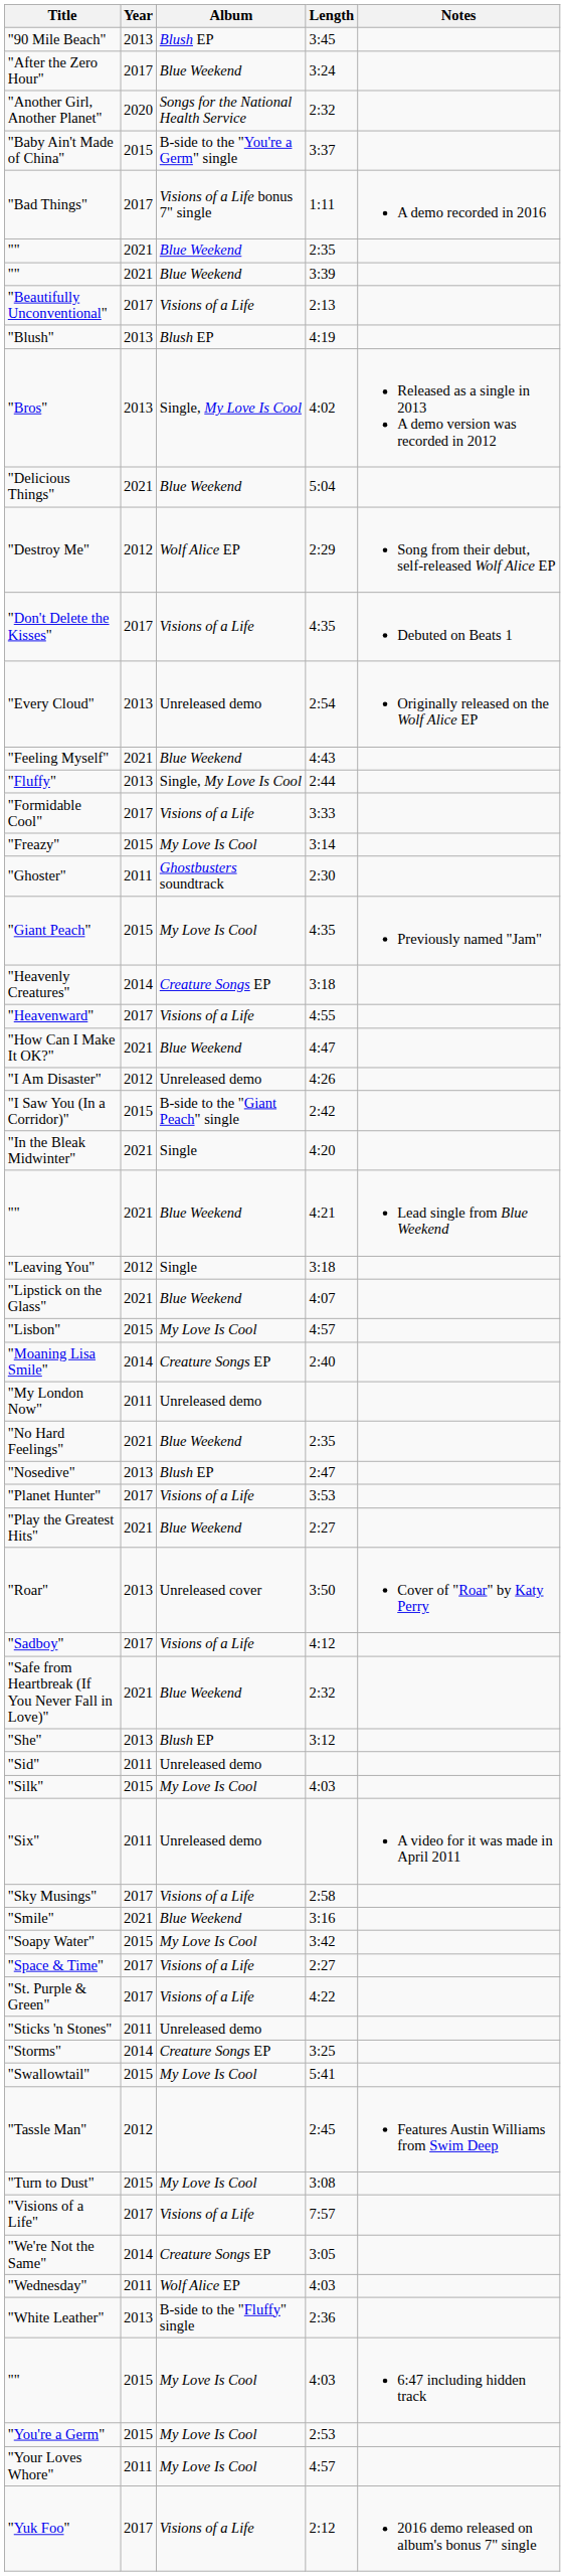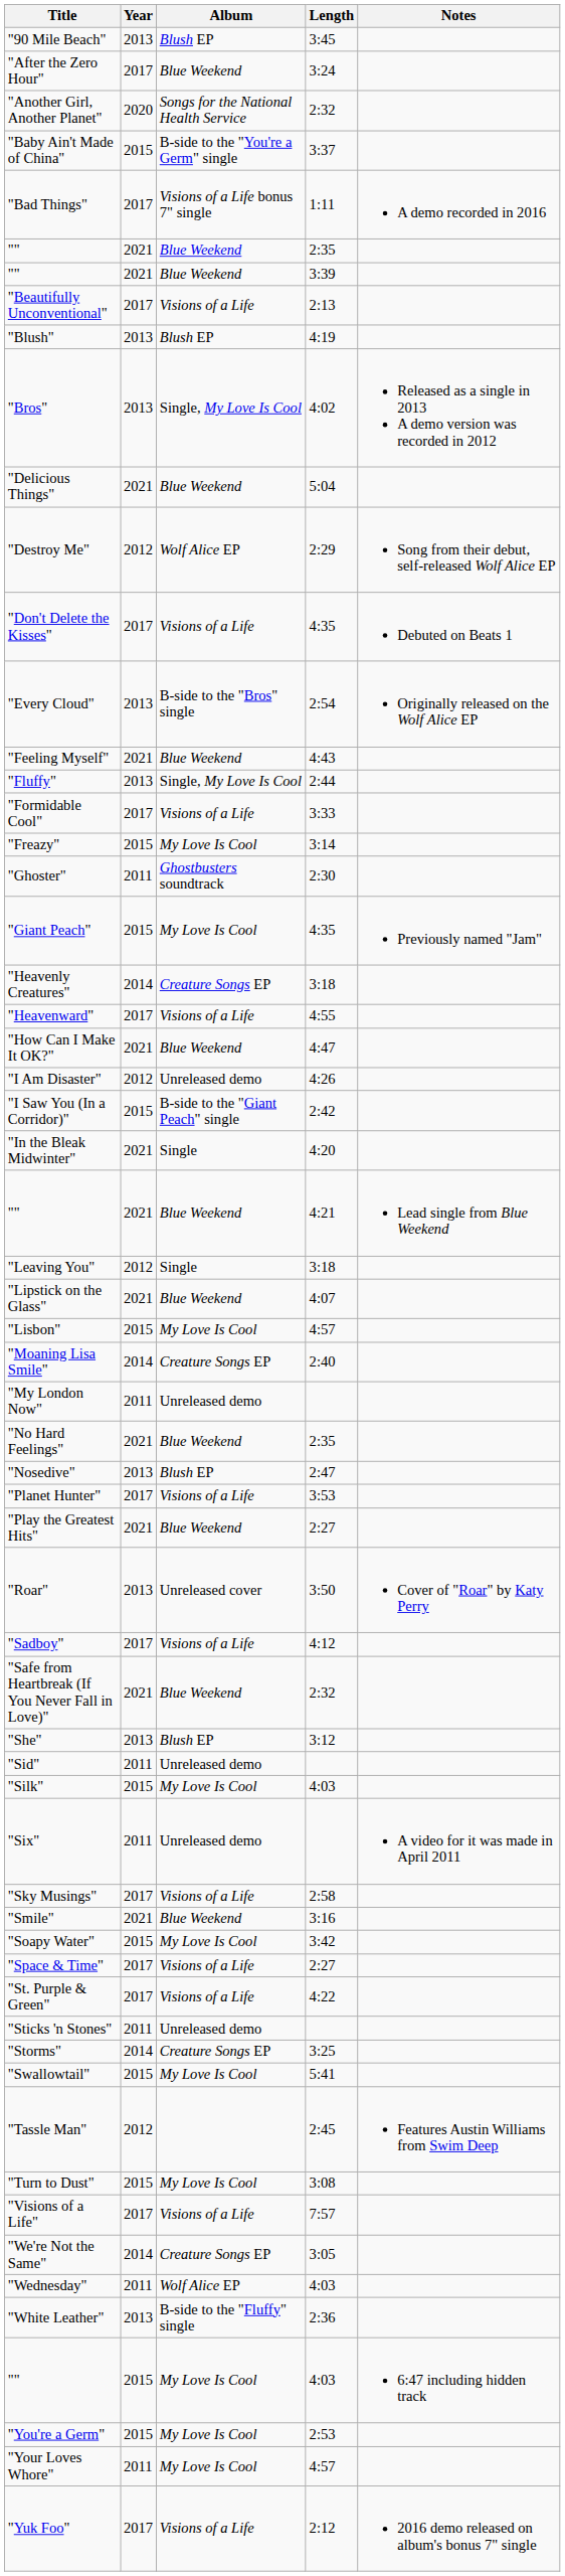 <table class="wikitable sortable">
 <tr>
 <th style="width:21%;">Title</th>
 <th style="width:1%;">Year</th>
 <th style="width:28%;">Album</th>
 <th style="width:1%;">Length</th>
 <th style="width:38%;">Notes</th>
 </tr>
 <tr>
 <td>"90 Mile Beach"</td>
 <td>2013</td>
 <td><em><a href='#'>Blush</a></em> EP</td>
 <td>3:45</td>
 <td></td>
 </tr>
 <tr>
 <td>"After the Zero Hour"</td>
 <td>2017</td>
 <td><em>Blue Weekend</em></td>
 <td>3:24</td>
 <td></td>
 </tr>
 <tr>
 <td>"Another Girl, Another Planet"</td>
 <td>2020</td>
 <td><em>Songs for the National Health Service</em></td>
 <td>2:32</td>
 <td></td>
 </tr>
 <tr>
 <td>"Baby Ain't Made of China"</td>
 <td>2015</td>
 <td>B-side to the "<a href='#'>You're a Germ</a>" single</td>
 <td>3:37</td>
 <td></td>
 </tr>
 <tr>
 <td>"Bad Things"</td>
 <td>2017</td>
 <td><em>Visions of a Life</em> bonus 7" single</td>
 <td>1:11</td>
 <td><br><ul><li>A demo recorded in 2016</li></ul></td>
 </tr>
 <tr>
 <td>""</td>
 <td>2021</td>
 <td><em><a href='#'>Blue Weekend</a></em></td>
 <td>2:35</td>
 <td></td>
 </tr>
 <tr>
 <td>""</td>
 <td>2021</td>
 <td><em>Blue Weekend</em></td>
 <td>3:39</td>
 <td></td>
 </tr>
 <tr>
 <td>"<a href='#'>Beautifully Unconventional</a>"</td>
 <td>2017</td>
 <td><em>Visions of a Life</em></td>
 <td>2:13</td>
 <td></td>
 </tr>
 <tr>
 <td>"Blush"</td>
 <td>2013</td>
 <td><em>Blush</em> EP</td>
 <td>4:19</td>
 <td></td>
 </tr>
 <tr>
 <td>"<a href='#'>Bros</a>"</td>
 <td>2013</td>
 <td>Single, <em><a href='#'>My Love Is Cool</a></em></td>
 <td>4:02</td>
 <td><br><ul><li>Released as a single in 2013</li><li>A demo version was recorded in 2012</li></ul></td>
 </tr>
 <tr>
 <td>"Delicious Things"</td>
 <td>2021</td>
 <td><em>Blue Weekend</em></td>
 <td>5:04</td>
 <td></td>
 </tr>
 <tr>
 <td>"Destroy Me"</td>
 <td>2012</td>
 <td><em>Wolf Alice</em> EP</td>
 <td>2:29</td>
 <td><br><ul><li>Song from their debut, self-released <em>Wolf Alice</em> EP</li></ul></td>
 </tr>
 <tr>
 <td>"<a href='#'>Don't Delete the Kisses</a>"</td>
 <td>2017</td>
 <td><em>Visions of a Life</em></td>
 <td>4:35</td>
 <td><br><ul><li>Debuted on Beats 1</li></ul></td>
 </tr>
 <tr>
 <td>"Every Cloud"</td>
 <td>2013</td>
-<td>Unreleased demo</td>
+<td>B-side to the "<a href='#'>Bros</a>" single</td>
 <td>2:54</td>
 <td><br><ul><li>Originally released on the <em>Wolf Alice</em> EP</li></ul></td>
 </tr>
 <tr>
 <td>"Feeling Myself"</td>
 <td>2021</td>
 <td><em>Blue Weekend</em></td>
 <td>4:43</td>
 <td></td>
 </tr>
 <tr>
 <td>"<a href='#'>Fluffy</a>"</td>
 <td>2013</td>
 <td>Single, <em>My Love Is Cool</em></td>
 <td>2:44</td>
 <td></td>
 </tr>
 <tr>
 <td>"Formidable Cool"</td>
 <td>2017</td>
 <td><em>Visions of a Life</em></td>
 <td>3:33</td>
 <td></td>
 </tr>
 <tr>
 <td>"Freazy"</td>
 <td>2015</td>
 <td><em>My Love Is Cool</em></td>
 <td>3:14</td>
 <td></td>
 </tr>
 <tr>
 <td>"Ghoster"</td>
 <td>2011</td>
 <td><em><a href='#'>Ghostbusters</a></em> soundtrack</td>
 <td>2:30</td>
 <td></td>
 </tr>
 <tr>
 <td>"<a href='#'>Giant Peach</a>"</td>
 <td>2015</td>
 <td><em>My Love Is Cool</em></td>
 <td>4:35</td>
 <td><br><ul><li>Previously named "Jam"</li></ul></td>
 </tr>
 <tr>
 <td>"Heavenly Creatures"</td>
 <td>2014</td>
 <td><em><a href='#'>Creature Songs</a></em> EP</td>
 <td>3:18</td>
 <td></td>
 </tr>
 <tr>
 <td>"<a href='#'>Heavenward</a>"</td>
 <td>2017</td>
 <td><em>Visions of a Life</em></td>
 <td>4:55</td>
 <td></td>
 </tr>
 <tr>
 <td>"How Can I Make It OK?"</td>
 <td>2021</td>
 <td><em>Blue Weekend</em></td>
 <td>4:47</td>
 <td></td>
 </tr>
 <tr>
 <td>"I Am Disaster"</td>
 <td>2012</td>
 <td>Unreleased demo</td>
 <td>4:26</td>
 <td></td>
 </tr>
 <tr>
 <td>"I Saw You (In a Corridor)"</td>
 <td>2015</td>
 <td>B-side to the "<a href='#'>Giant Peach</a>" single</td>
 <td>2:42</td>
 <td></td>
 </tr>
 <tr>
 <td>"In the Bleak Midwinter"</td>
 <td>2021</td>
 <td>Single</td>
 <td>4:20</td>
 </tr>
 <tr>
 <td>""</td>
 <td>2021</td>
 <td><em>Blue Weekend</em></td>
 <td>4:21</td>
 <td><br><ul><li>Lead single from <em>Blue Weekend</em></li></ul></td>
 </tr>
 <tr>
 <td>"Leaving You"</td>
 <td>2012</td>
 <td>Single</td>
 <td>3:18</td>
 <td></td>
 </tr>
 <tr>
 <td>"Lipstick on the Glass"</td>
 <td>2021</td>
 <td><em>Blue Weekend</em></td>
 <td>4:07</td>
 <td></td>
 </tr>
 <tr>
 <td>"Lisbon"</td>
 <td>2015</td>
 <td><em>My Love Is Cool</em></td>
 <td>4:57</td>
 <td></td>
 </tr>
 <tr>
 <td>"<a href='#'>Moaning Lisa Smile</a>"</td>
 <td>2014</td>
 <td><em>Creature Songs</em> EP</td>
 <td>2:40</td>
 <td></td>
 </tr>
 <tr>
 <td>"My London Now"</td>
 <td>2011</td>
 <td>Unreleased demo</td>
 <td></td>
 <td></td>
 </tr>
 <tr>
 <td>"No Hard Feelings"</td>
 <td>2021</td>
 <td><em>Blue Weekend</em></td>
 <td>2:35</td>
 <td></td>
 </tr>
 <tr>
 <td>"Nosedive"</td>
 <td>2013</td>
 <td><em>Blush</em> EP</td>
 <td>2:47</td>
 <td></td>
 </tr>
 <tr>
 <td>"Planet Hunter"</td>
 <td>2017</td>
 <td><em>Visions of a Life</em></td>
 <td>3:53</td>
 <td></td>
 </tr>
 <tr>
 <td>"Play the Greatest Hits"</td>
 <td>2021</td>
 <td><em>Blue Weekend</em></td>
 <td>2:27</td>
 <td></td>
 </tr>
 <tr>
 <td>"Roar"</td>
 <td>2013</td>
 <td>Unreleased cover</td>
 <td>3:50</td>
 <td><br><ul><li>Cover of "<a href='#'>Roar</a>" by <a href='#'>Katy Perry</a></li></ul></td>
 </tr>
 <tr>
 <td>"<a href='#'>Sadboy</a>"</td>
 <td>2017</td>
 <td><em>Visions of a Life</em></td>
 <td>4:12</td>
 <td></td>
 </tr>
 <tr>
 <td>"Safe from Heartbreak (If You Never Fall in Love)"</td>
 <td>2021</td>
 <td><em>Blue Weekend</em></td>
 <td>2:32</td>
 <td></td>
 </tr>
 <tr>
 <td>"She"</td>
 <td>2013</td>
 <td><em>Blush</em> EP</td>
 <td>3:12</td>
 <td></td>
 </tr>
 <tr>
 <td>"Sid"</td>
 <td>2011</td>
 <td>Unreleased demo</td>
 <td></td>
 <td></td>
 </tr>
 <tr>
 <td>"Silk"</td>
 <td>2015</td>
 <td><em>My Love Is Cool</em></td>
 <td>4:03</td>
 <td></td>
 </tr>
 <tr>
 <td>"Six"</td>
 <td>2011</td>
 <td>Unreleased demo</td>
 <td></td>
 <td><br><ul><li>A video for it was made in April 2011</li></ul></td>
 </tr>
 <tr>
 <td>"Sky Musings"</td>
 <td>2017</td>
 <td><em>Visions of a Life</em></td>
 <td>2:58</td>
 <td></td>
 </tr>
 <tr>
 <td>"Smile"</td>
 <td>2021</td>
 <td><em>Blue Weekend</em></td>
 <td>3:16</td>
 <td></td>
 </tr>
 <tr>
 <td>"Soapy Water"</td>
 <td>2015</td>
 <td><em>My Love Is Cool</em></td>
 <td>3:42</td>
 <td></td>
 </tr>
 <tr>
 <td>"<a href='#'>Space & Time</a>"</td>
 <td>2017</td>
 <td><em>Visions of a Life</em></td>
 <td>2:27</td>
 <td></td>
 </tr>
 <tr>
 <td>"St. Purple & Green"</td>
 <td>2017</td>
 <td><em>Visions of a Life</em></td>
 <td>4:22</td>
 <td></td>
 </tr>
 <tr>
 <td>"Sticks 'n Stones"</td>
 <td>2011</td>
 <td>Unreleased demo</td>
 <td></td>
 <td></td>
 </tr>
 <tr>
 <td>"Storms"</td>
 <td>2014</td>
 <td><em>Creature Songs</em> EP</td>
 <td>3:25</td>
 <td></td>
 </tr>
 <tr>
 <td>"Swallowtail"</td>
 <td>2015</td>
 <td><em>My Love Is Cool</em></td>
 <td>5:41</td>
 <td></td>
 </tr>
 <tr>
 <td>"Tassle Man"</td>
 <td>2012</td>
 <td></td>
 <td>2:45</td>
 <td><br><ul><li>Features Austin Williams from <a href='#'>Swim Deep</a></li></ul></td>
 </tr>
 <tr>
 <td>"Turn to Dust"</td>
 <td>2015</td>
 <td><em>My Love Is Cool</em></td>
 <td>3:08</td>
 <td></td>
 </tr>
 <tr>
 <td>"Visions of a Life"</td>
 <td>2017</td>
 <td><em>Visions of a Life</em></td>
 <td>7:57</td>
 <td></td>
 </tr>
 <tr>
 <td>"We're Not the Same"</td>
 <td>2014</td>
 <td><em>Creature Songs</em> EP</td>
 <td>3:05</td>
 <td></td>
 </tr>
 <tr>
 <td>"Wednesday"</td>
 <td>2011</td>
 <td><em>Wolf Alice</em> EP</td>
 <td>4:03</td>
 <td></td>
 </tr>
 <tr>
 <td>"White Leather"</td>
 <td>2013</td>
 <td>B-side to the "<a href='#'>Fluffy</a>" single</td>
 <td>2:36</td>
 <td></td>
 </tr>
 <tr>
 <td>""</td>
 <td>2015</td>
 <td><em>My Love Is Cool</em></td>
 <td>4:03</td>
 <td><br><ul><li>6:47 including hidden track</li></ul></td>
 </tr>
 <tr>
 <td>"<a href='#'>You're a Germ</a>"</td>
 <td>2015</td>
 <td><em>My Love Is Cool</em></td>
 <td>2:53</td>
 <td></td>
 </tr>
 <tr>
 <td>"Your Loves Whore"</td>
 <td>2011</td>
 <td><em>My Love Is Cool</em></td>
 <td>4:57</td>
 <td></td>
 </tr>
 <tr>
 <td>"<a href='#'>Yuk Foo</a>"</td>
 <td>2017</td>
 <td><em>Visions of a Life</em></td>
 <td>2:12</td>
 <td><br><ul><li>2016 demo released on album's bonus 7" single</li></ul></td>
 </tr>
 </table>
